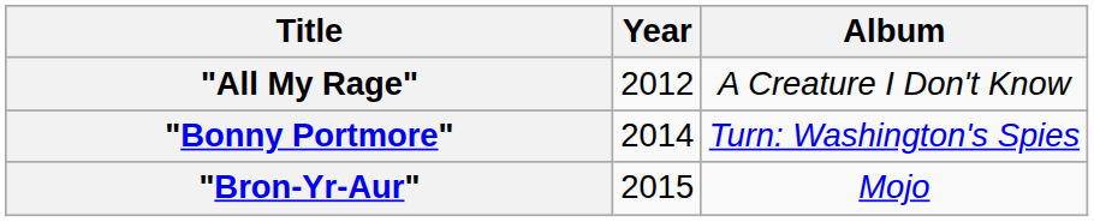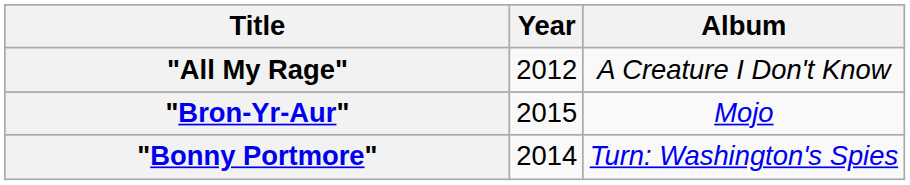 <table class="wikitable plainrowheaders" style="text-align:center;" border="1">
 <tr>
 <th scope="col" style="width:18em;">Title</th>
 <th scope="col">Year</th>
 <th scope="col">Album</th>
 </tr>
 <tr>
 <th scope="row">"All My Rage"</th>
 <td>2012</td>
 <td><em>A Creature I Don't Know</em></td>
 </tr>
 <tr>
+<th scope="row">"<a href='#'>Bron-Yr-Aur</a>"</th>
+<td>2015</td>
+<td><em><a href='#'>Mojo</a></em></td>
+</tr>
+<tr>
 <th scope="row">"<a href='#'>Bonny Portmore</a>"</th>
 <td>2014</td>
 <td><em><a href='#'>Turn: Washington's Spies</a></em></td>
 </tr>
-<tr>
-<th scope="row">"<a href='#'>Bron-Yr-Aur</a>"</th>
-<td>2015</td>
-<td><em><a href='#'>Mojo</a></em></td>
-</tr>
 </table>
